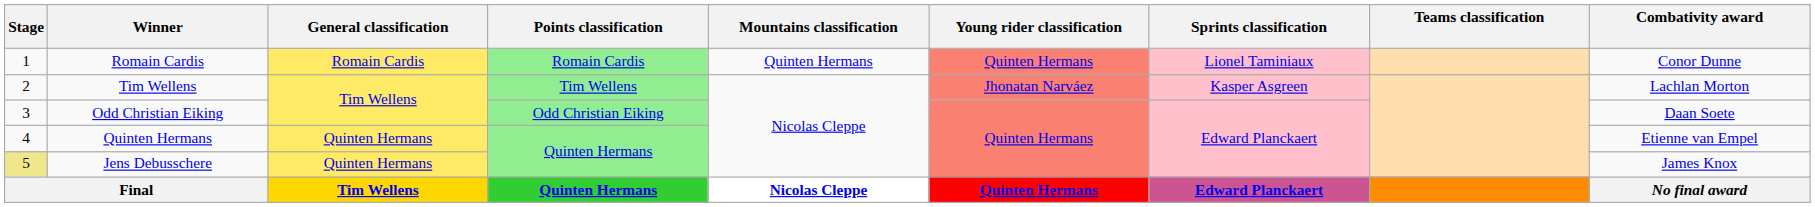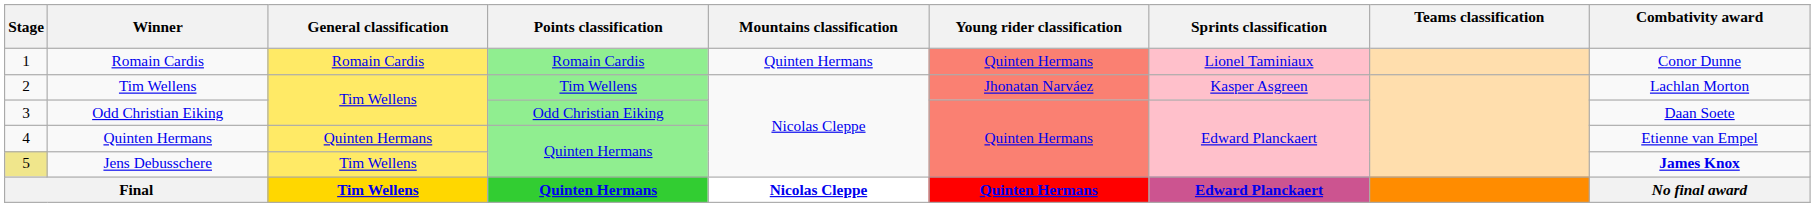 <table class="wikitable" style="text-align: center; font-size:smaller;">
 <tr style="background:#efefef;">
 <th style="width:2%;">Stage</th>
 <th style="width:12.25%;">Winner</th>
 <th style="width:12.25%;">General classification<br></th>
 <th style="width:12.25%;">Points classification<br></th>
 <th style="width:12.25%;">Mountains classification<br></th>
 <th style="width:12.25%;">Young rider classification<br></th>
 <th style="width:12.25%;">Sprints classification<br></th>
 <th style="width:12.25%;">Teams classification<br> </th>
 <th style="width:12.25%;">Combativity award<br> </th>
 </tr>
 <tr>
 <td scope=row>1</td>
 <td><a href='#'>Romain Cardis</a></td>
 <td style="background:#FFEA66;"><a href='#'>Romain Cardis</a></td>
 <td style="background:lightgreen;"><a href='#'>Romain Cardis</a></td>
 <td style="background:offwhite;"><a href='#'>Quinten Hermans</a></td>
 <td style="background:salmon;"><a href='#'>Quinten Hermans</a></td>
 <td style="background:pink;"><a href='#'>Lionel Taminiaux</a></td>
 <td style="background:navajowhite;"></td>
 <td><a href='#'>Conor Dunne</a></td>
 </tr>
 <tr>
 <td scope=row>2</td>
 <td><a href='#'>Tim Wellens</a></td>
 <td style="background:#FFEA66;" rowspan=2><a href='#'>Tim Wellens</a></td>
 <td style="background:lightgreen;"><a href='#'>Tim Wellens</a></td>
 <td style="background:offwhite;" rowspan=4><a href='#'>Nicolas Cleppe</a></td>
 <td style="background:salmon;"><a href='#'>Jhonatan Narváez</a></td>
 <td style="background:pink;"><a href='#'>Kasper Asgreen</a></td>
 <td style="background:navajowhite;" rowspan=4></td>
 <td><a href='#'>Lachlan Morton</a></td>
 </tr>
 <tr>
 <td scope=row>3</td>
 <td><a href='#'>Odd Christian Eiking</a></td>
 <td style="background:lightgreen;"><a href='#'>Odd Christian Eiking</a></td>
 <td style="background:salmon;" rowspan=3><a href='#'>Quinten Hermans</a></td>
 <td style="background:pink;" rowspan=3><a href='#'>Edward Planckaert</a></td>
 <td><a href='#'>Daan Soete</a></td>
 </tr>
 <tr>
 <td scope=row>4</td>
 <td><a href='#'>Quinten Hermans</a></td>
 <td style="background:#FFEA66;"><a href='#'>Quinten Hermans</a></td>
 <td style="background:lightgreen;" rowspan=2><a href='#'>Quinten Hermans</a></td>
 <td><a href='#'>Etienne van Empel</a></td>
 </tr>
 <tr>
 <td scope=row style="background: khaki;">5</td>
 <td><a href='#'>Jens Debusschere</a></td>
-<td style="background:#FFEA66;"><a href='#'>Quinten Hermans</a></td>
-<td><a href='#'>James Knox</a></td>
+<td style="background:#FFEA66;"><a href='#'>Tim Wellens</a></td>
+<td><strong><a href='#'>James Knox</a></strong></td>
 </tr>
 <tr>
 <th colspan=2>Final</th>
 <th style="background:gold"><a href='#'>Tim Wellens</a></th>
 <th style="background:limegreen"><a href='#'>Quinten Hermans</a></th>
 <th style="background:white;"><a href='#'>Nicolas Cleppe</a></th>
 <th style="background:red"><a href='#'>Quinten Hermans</a></th>
 <th style="background:#cc5490"><a href='#'>Edward Planckaert</a></th>
 <th style="background:#FF8C00;"></th>
 <th><em>No final award</em></th>
 </tr>
 </table>
